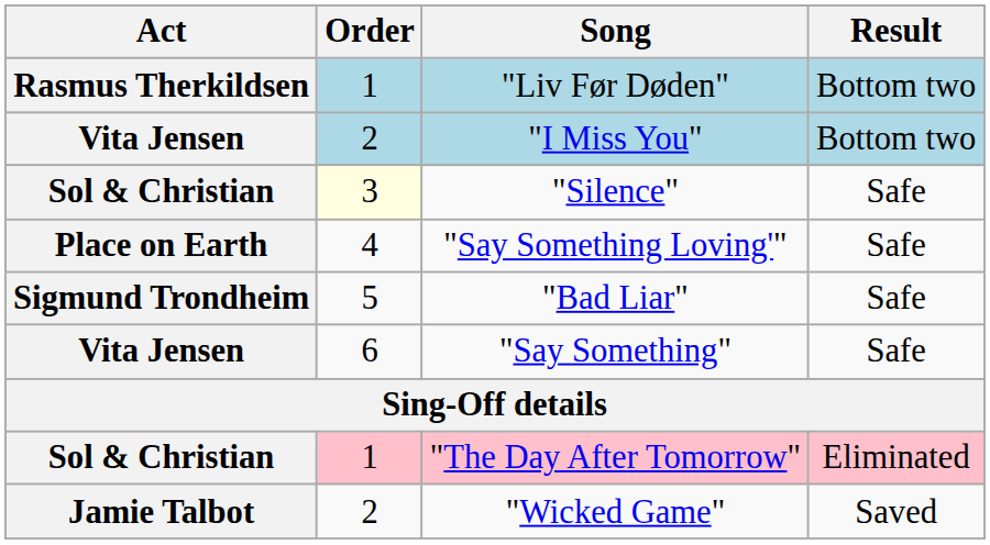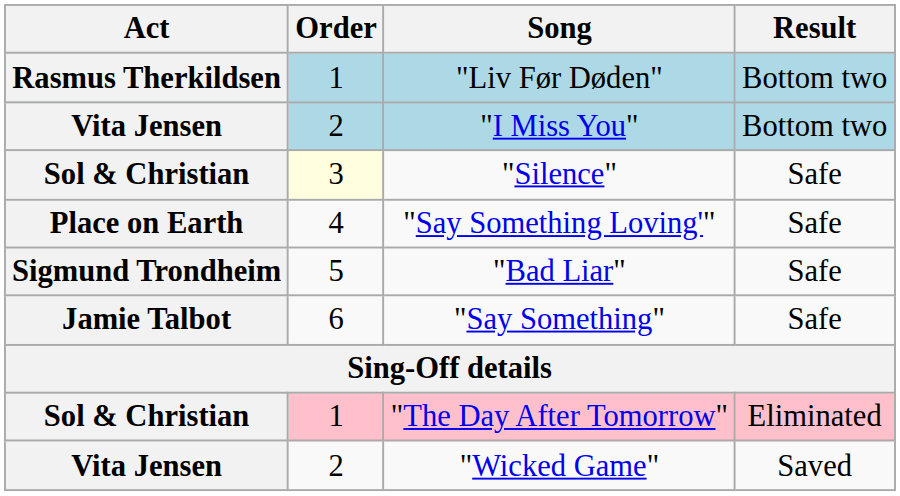 <table class="wikitable plainrowheaders" style="text-align:center;">
 <tr>
 <th scope="col">Act</th>
 <th scope="col">Order</th>
 <th scope="col">Song</th>
 <th scope="col">Result</th>
 </tr>
 <tr style="background:lightblue;">
 <th scope=row>Rasmus Therkildsen</th>
 <td>1</td>
 <td>"Liv Før Døden"</td>
 <td>Bottom two</td>
 </tr>
 <tr style="background:lightblue;">
 <th scope=row>Vita Jensen</th>
 <td>2</td>
 <td>"<a href='#'>I Miss You</a>"</td>
 <td>Bottom two</td>
 </tr>
 <tr>
 <th scope=row>Sol & Christian</th>
 <td style="background: lightyellow;">3</td>
 <td>"<a href='#'>Silence</a>"</td>
 <td>Safe</td>
 </tr>
 <tr>
 <th scope=row>Place on Earth</th>
 <td>4</td>
 <td>"<a href='#'>Say Something Loving'</a>"</td>
 <td>Safe</td>
 </tr>
 <tr>
 <th scope=row>Sigmund Trondheim</th>
 <td>5</td>
 <td>"<a href='#'>Bad Liar</a>"</td>
 <td>Safe</td>
 </tr>
 <tr>
-<th scope="row">Vita Jensen</th>
+<th scope=row>Jamie Talbot</th>
 <td>6</td>
 <td>"<a href='#'>Say Something</a>"</td>
 <td>Safe</td>
 </tr>
 <tr>
 <th colspan="4">Sing-Off details</th>
 </tr>
 <tr style="background:pink;">
 <th scope="row">Sol & Christian</th>
 <td>1</td>
 <td>"<a href='#'>The Day After Tomorrow</a>"</td>
 <td>Eliminated</td>
 </tr>
 <tr>
-<th scope=row>Jamie Talbot</th>
+<th scope="row">Vita Jensen</th>
 <td>2</td>
 <td>"<a href='#'>Wicked Game</a>"</td>
 <td>Saved</td>
 </tr>
 </table>
